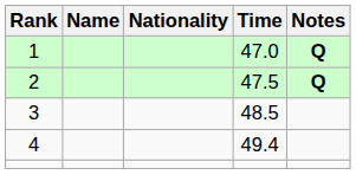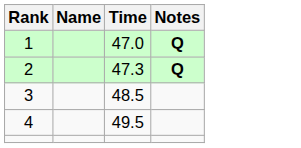 <table class="wikitable sortable" style="text-align:center">
 <tr>
 <th>Rank</th>
 <th>Name</th>
-<th>Nationality</th>
 <th>Time</th>
 <th>Notes</th>
 </tr>
 <tr bgcolor=ccffcc>
 <td>1</td>
-<td align=left></td>
 <td align=left></td>
 <td>47.0</td>
 <td><strong>Q</strong></td>
 </tr>
 <tr bgcolor=ccffcc>
 <td>2</td>
 <td align=left></td>
-<td align=left></td>
-<td>47.5</td>
+<td>47.3</td>
 <td><strong>Q</strong></td>
 </tr>
 <tr>
 <td>3</td>
-<td align=left></td>
 <td align=left></td>
 <td>48.5</td>
 <td></td>
 </tr>
 <tr>
 <td>4</td>
 <td align=left></td>
-<td align=left></td>
-<td>49.4</td>
+<td>49.5</td>
 <td></td>
 </tr>
 <tr>
 <td></td>
 <td align=left></td>
-<td align=left></td>
 <td></td>
 <td></td>
 </tr>
 </table>
